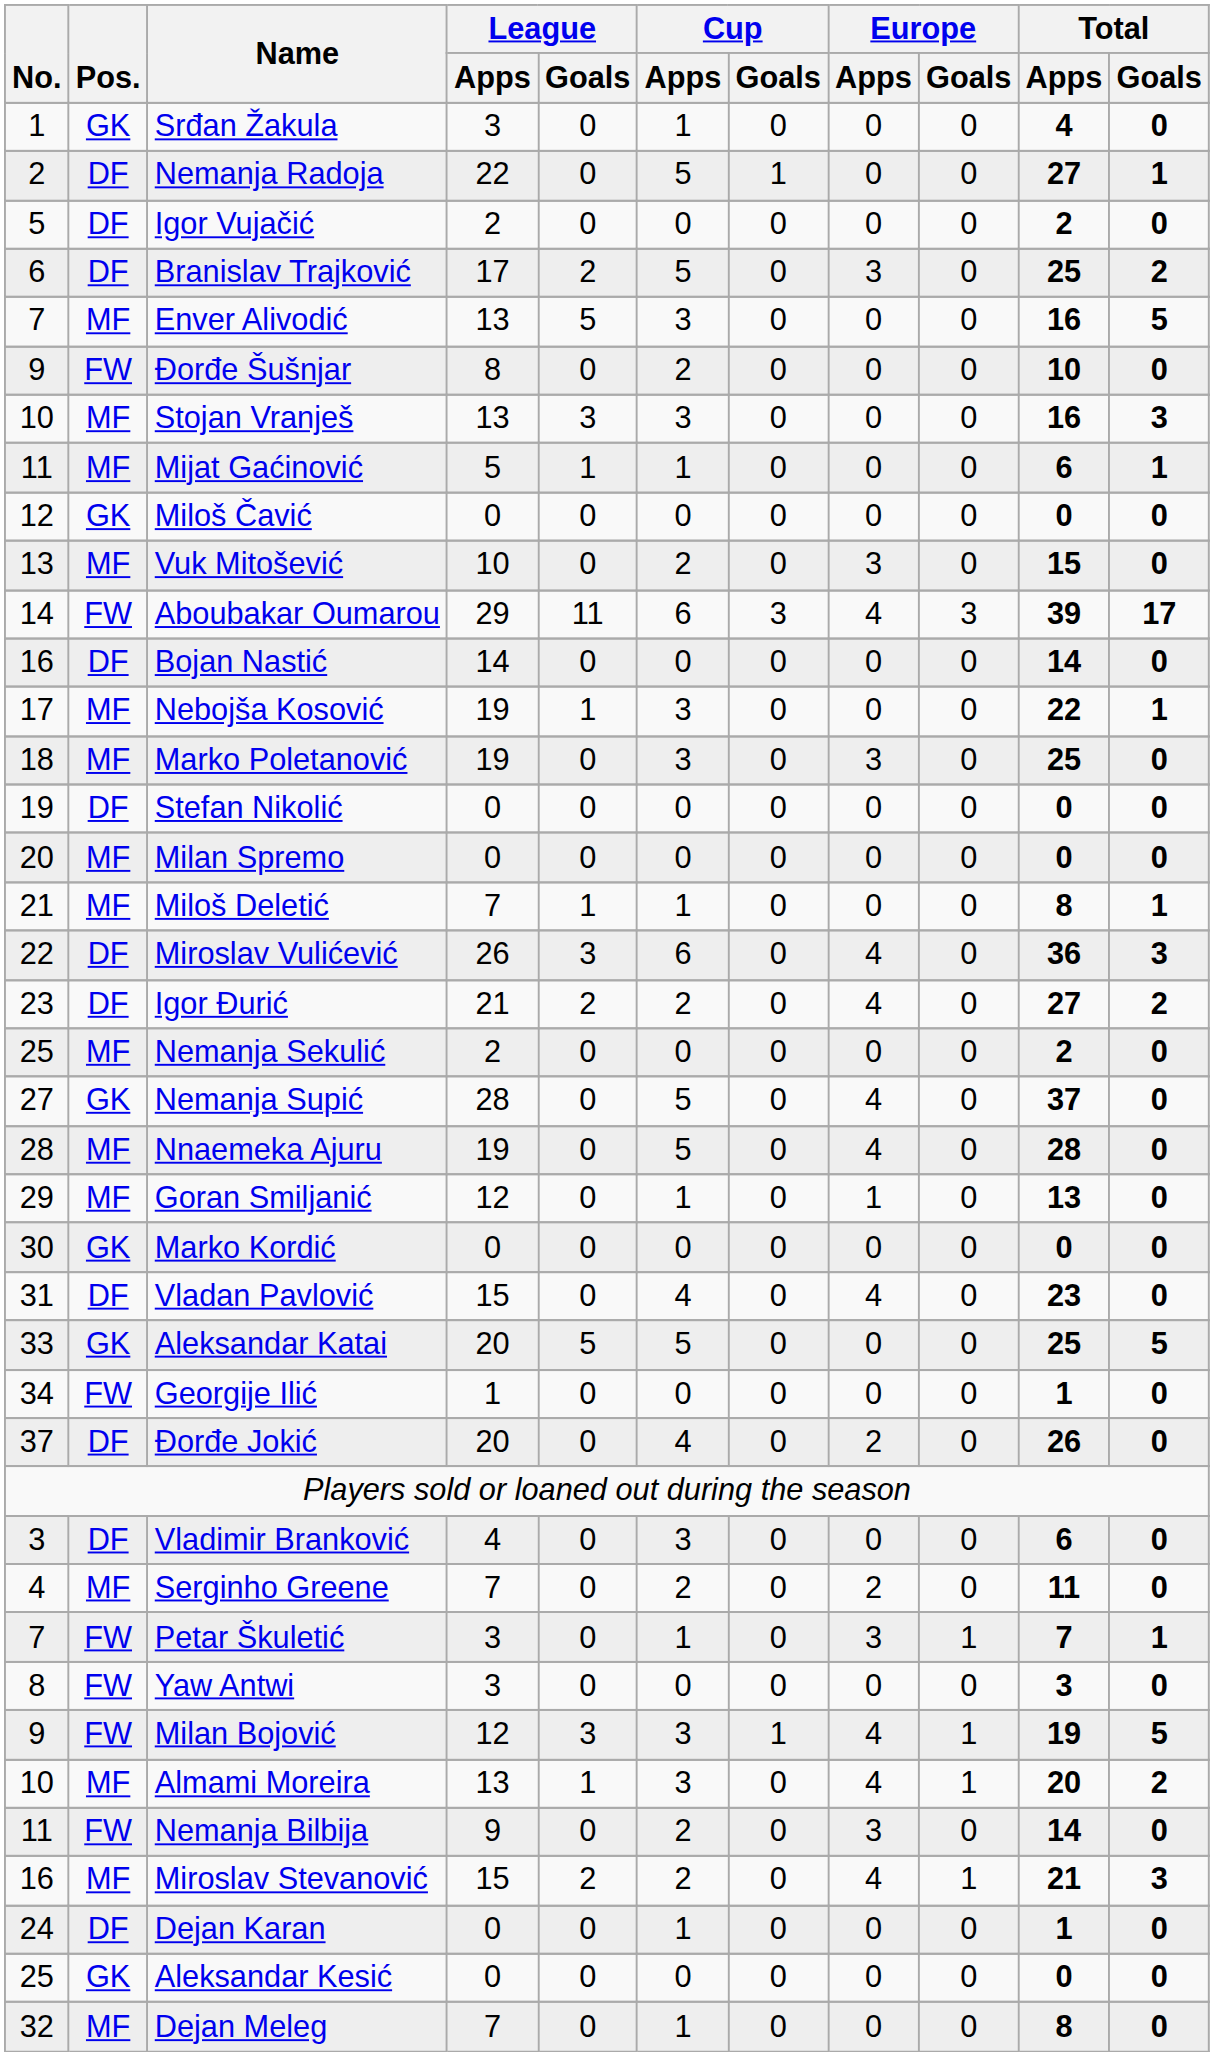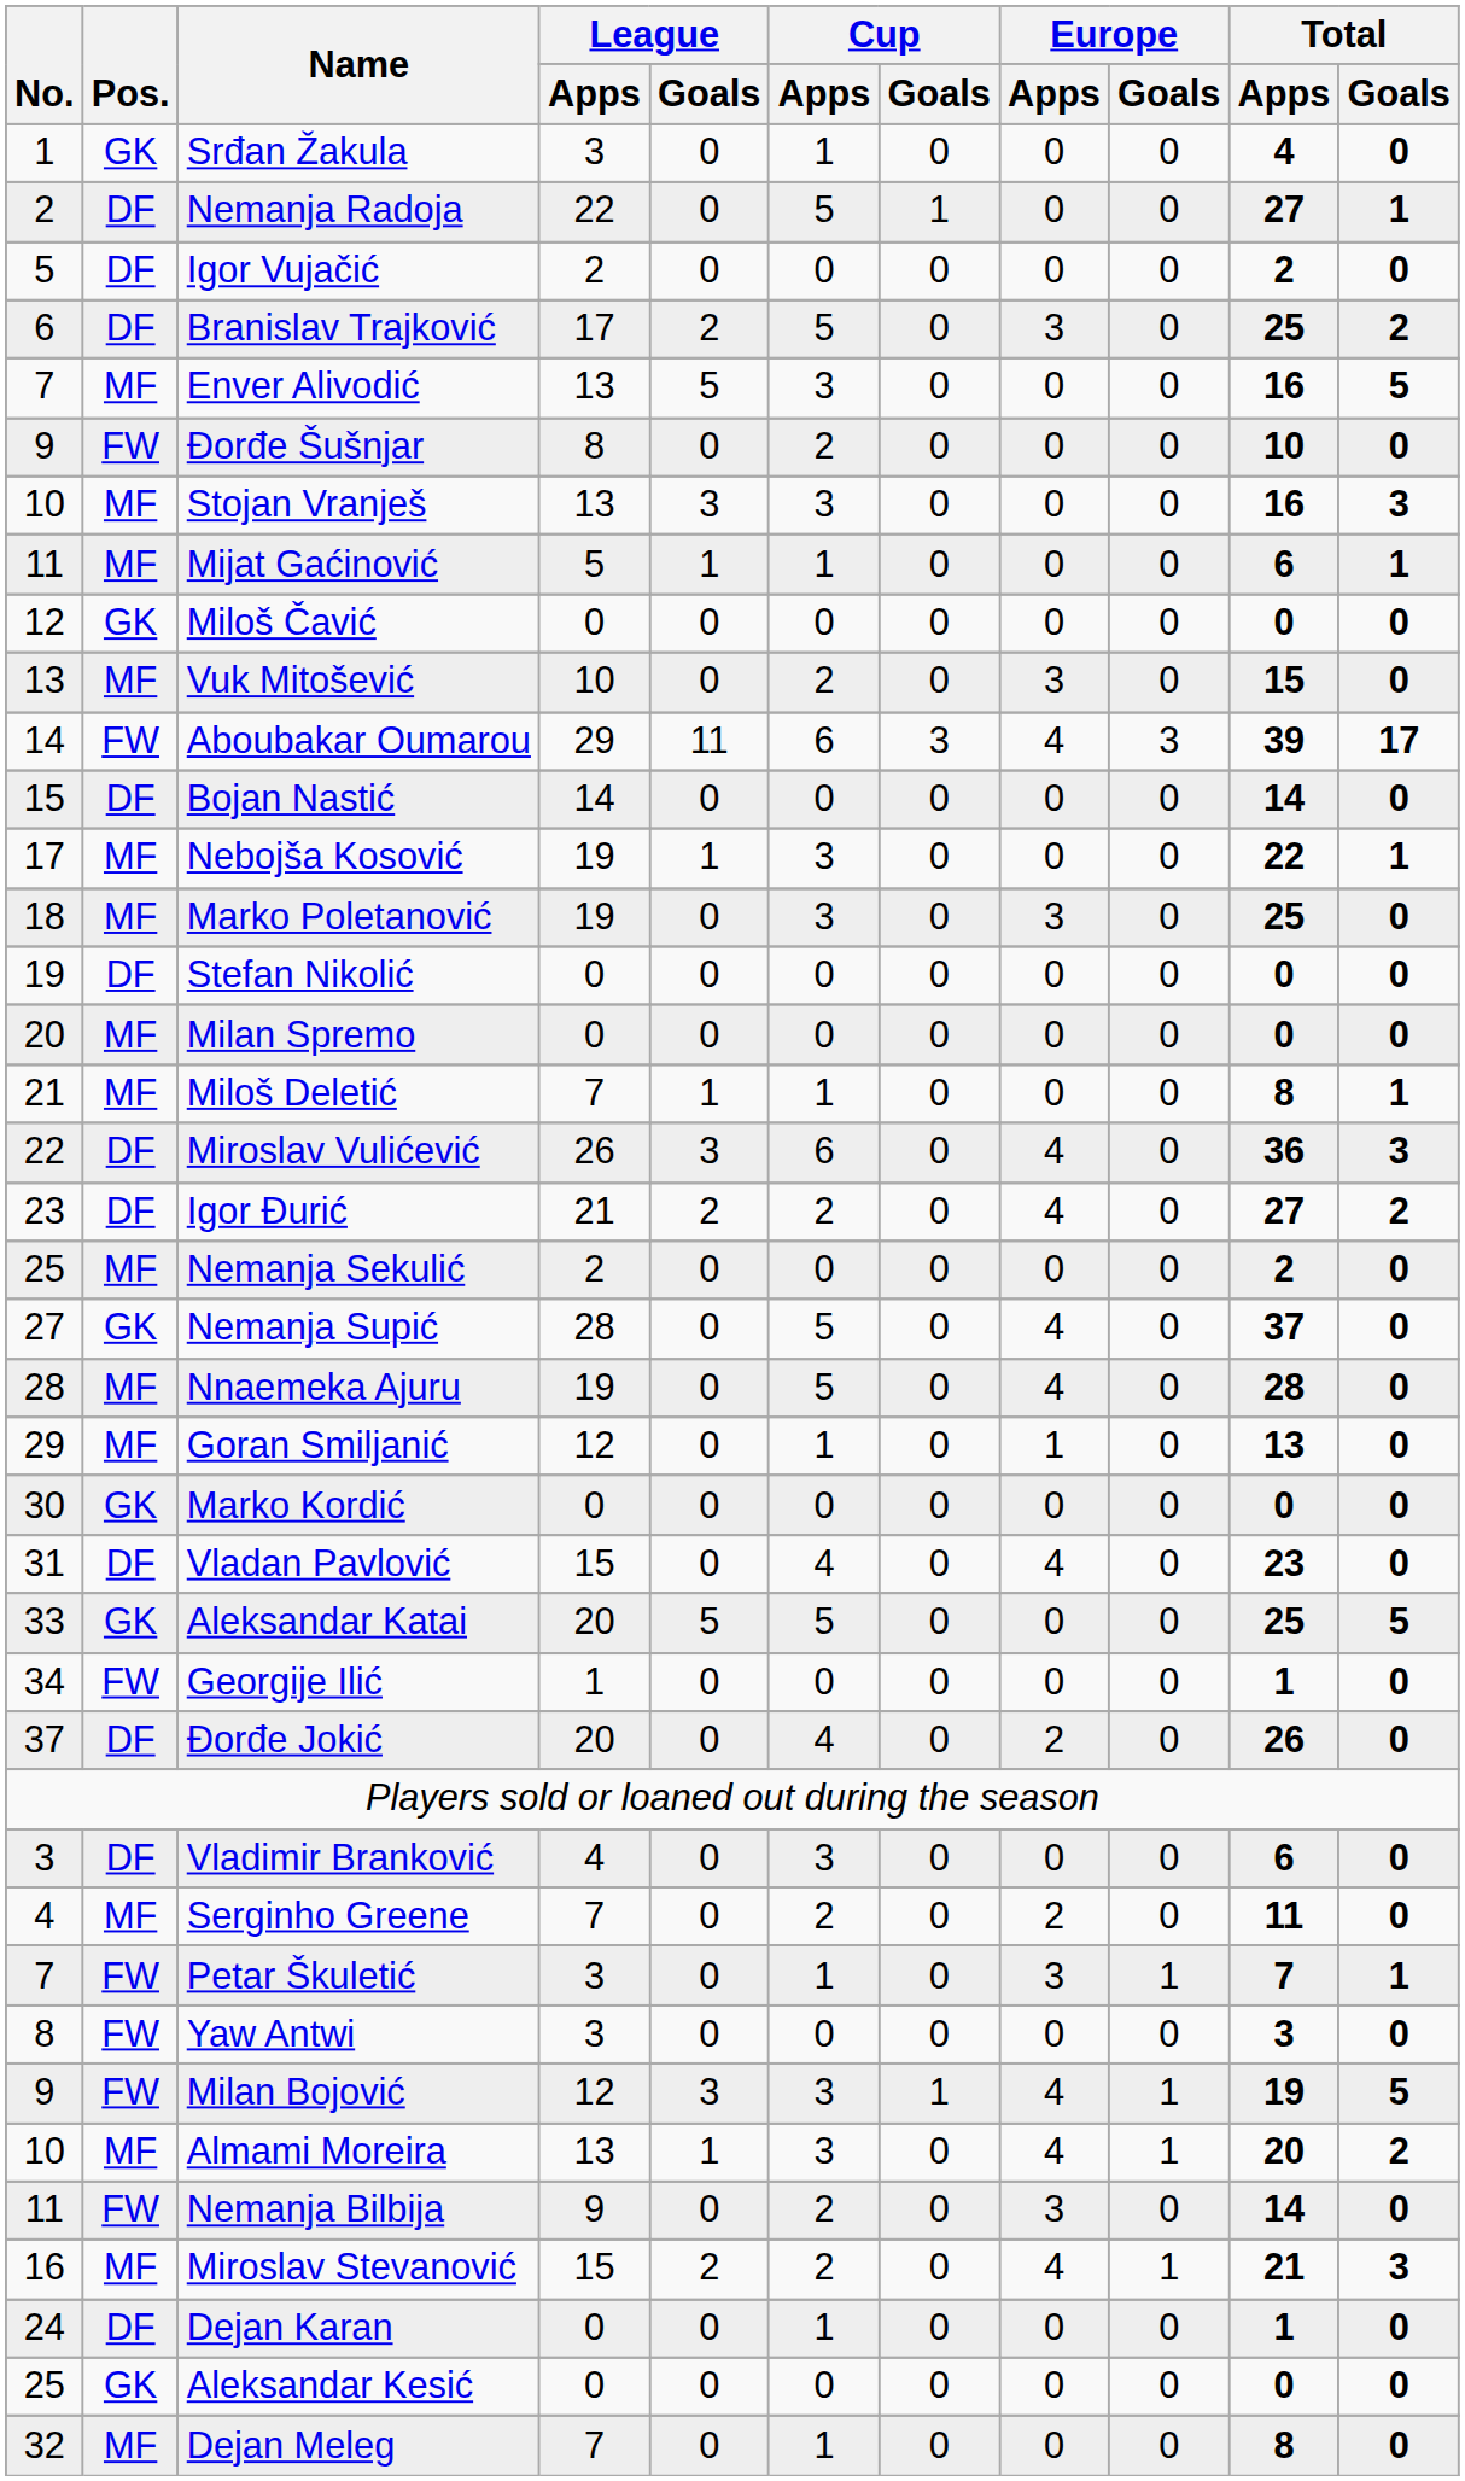 <table class="wikitable" style="text-align:center">
 <tr>
 <th rowspan="2" valign="bottom">No.</th>
 <th rowspan="2" valign="bottom">Pos.</th>
 <th rowspan="2">Name</th>
 <th colspan="2" width="85"><a href='#'>League</a></th>
 <th colspan="2" width="85"><a href='#'>Cup</a></th>
 <th colspan="2" width="85"><a href='#'>Europe</a></th>
 <th colspan="2" width="85">Total</th>
 </tr>
 <tr>
 <th>Apps</th>
 <th>Goals</th>
 <th>Apps</th>
 <th>Goals</th>
 <th>Apps</th>
 <th>Goals</th>
 <th>Apps</th>
 <th>Goals</th>
 </tr>
 <tr>
 </tr>
 <tr>
 <td>1</td>
 <td><a href='#'>GK</a></td>
 <td align="left"> <a href='#'>Srđan Žakula</a></td>
 <td>3</td>
 <td>0</td>
 <td>1</td>
 <td>0</td>
 <td>0</td>
 <td>0</td>
 <td><strong>4</strong></td>
 <td><strong>0</strong></td>
 </tr>
 <tr>
 </tr>
 <tr bgcolor=#EEEEEE>
 <td>2</td>
 <td><a href='#'>DF</a></td>
 <td align="left"> <a href='#'>Nemanja Radoja</a></td>
 <td>22</td>
 <td>0</td>
 <td>5</td>
 <td>1</td>
 <td>0</td>
 <td>0</td>
 <td><strong>27</strong></td>
 <td><strong>1</strong></td>
 </tr>
 <tr>
 </tr>
 <tr>
 <td>5</td>
 <td><a href='#'>DF</a></td>
 <td align="left"> <a href='#'>Igor Vujačić</a></td>
 <td>2</td>
 <td>0</td>
 <td>0</td>
 <td>0</td>
 <td>0</td>
 <td>0</td>
 <td><strong>2</strong></td>
 <td><strong>0</strong></td>
 </tr>
 <tr>
 </tr>
 <tr bgcolor=#EEEEEE>
 <td>6</td>
 <td><a href='#'>DF</a></td>
 <td align="left"> <a href='#'>Branislav Trajković</a></td>
 <td>17</td>
 <td>2</td>
 <td>5</td>
 <td>0</td>
 <td>3</td>
 <td>0</td>
 <td><strong>25</strong></td>
 <td><strong>2</strong></td>
 </tr>
 <tr>
 </tr>
 <tr>
 <td>7</td>
 <td><a href='#'>MF</a></td>
 <td align="left"> <a href='#'>Enver Alivodić</a></td>
 <td>13</td>
 <td>5</td>
 <td>3</td>
 <td>0</td>
 <td>0</td>
 <td>0</td>
 <td><strong>16</strong></td>
 <td><strong>5</strong></td>
 </tr>
 <tr>
 </tr>
 <tr bgcolor=#EEEEEE>
 <td>9</td>
 <td><a href='#'>FW</a></td>
 <td align="left"> <a href='#'>Đorđe Šušnjar</a></td>
 <td>8</td>
 <td>0</td>
 <td>2</td>
 <td>0</td>
 <td>0</td>
 <td>0</td>
 <td><strong>10</strong></td>
 <td><strong>0</strong></td>
 </tr>
 <tr>
 </tr>
 <tr>
 <td>10</td>
 <td><a href='#'>MF</a></td>
 <td align="left"> <a href='#'>Stojan Vranješ</a></td>
 <td>13</td>
 <td>3</td>
 <td>3</td>
 <td>0</td>
 <td>0</td>
 <td>0</td>
 <td><strong>16</strong></td>
 <td><strong>3</strong></td>
 </tr>
 <tr>
 </tr>
 <tr bgcolor=#EEEEEE>
 <td>11</td>
 <td><a href='#'>MF</a></td>
 <td align="left"> <a href='#'>Mijat Gaćinović</a></td>
 <td>5</td>
 <td>1</td>
 <td>1</td>
 <td>0</td>
 <td>0</td>
 <td>0</td>
 <td><strong>6</strong></td>
 <td><strong>1</strong></td>
 </tr>
 <tr>
 </tr>
 <tr>
 <td>12</td>
 <td><a href='#'>GK</a></td>
 <td align="left"> <a href='#'>Miloš Čavić</a></td>
 <td>0</td>
 <td>0</td>
 <td>0</td>
 <td>0</td>
 <td>0</td>
 <td>0</td>
 <td><strong>0</strong></td>
 <td><strong>0</strong></td>
 </tr>
 <tr>
 </tr>
 <tr bgcolor=#EEEEEE>
 <td>13</td>
 <td><a href='#'>MF</a></td>
 <td align="left"> <a href='#'>Vuk Mitošević</a></td>
 <td>10</td>
 <td>0</td>
 <td>2</td>
 <td>0</td>
 <td>3</td>
 <td>0</td>
 <td><strong>15</strong></td>
 <td><strong>0</strong></td>
 </tr>
 <tr>
 </tr>
 <tr>
 <td>14</td>
 <td><a href='#'>FW</a></td>
 <td align="left"> <a href='#'>Aboubakar Oumarou</a></td>
 <td>29</td>
 <td>11</td>
 <td>6</td>
 <td>3</td>
 <td>4</td>
 <td>3</td>
 <td><strong>39</strong></td>
 <td><strong>17</strong></td>
 </tr>
 <tr>
 </tr>
 <tr bgcolor=#EEEEEE>
-<td>16</td>
+<td>15</td>
 <td><a href='#'>DF</a></td>
 <td align="left"> <a href='#'>Bojan Nastić</a></td>
 <td>14</td>
 <td>0</td>
 <td>0</td>
 <td>0</td>
 <td>0</td>
 <td>0</td>
 <td><strong>14</strong></td>
 <td><strong>0</strong></td>
 </tr>
 <tr>
 </tr>
 <tr>
 <td>17</td>
 <td><a href='#'>MF</a></td>
 <td align="left"> <a href='#'>Nebojša Kosović</a></td>
 <td>19</td>
 <td>1</td>
 <td>3</td>
 <td>0</td>
 <td>0</td>
 <td>0</td>
 <td><strong>22</strong></td>
 <td><strong>1</strong></td>
 </tr>
 <tr>
 </tr>
 <tr bgcolor=#EEEEEE>
 <td>18</td>
 <td><a href='#'>MF</a></td>
 <td align="left"> <a href='#'>Marko Poletanović</a></td>
 <td>19</td>
 <td>0</td>
 <td>3</td>
 <td>0</td>
 <td>3</td>
 <td>0</td>
 <td><strong>25</strong></td>
 <td><strong>0</strong></td>
 </tr>
 <tr>
 </tr>
 <tr>
 <td>19</td>
 <td><a href='#'>DF</a></td>
 <td align="left"> <a href='#'>Stefan Nikolić</a></td>
 <td>0</td>
 <td>0</td>
 <td>0</td>
 <td>0</td>
 <td>0</td>
 <td>0</td>
 <td><strong>0</strong></td>
 <td><strong>0</strong></td>
 </tr>
 <tr>
 </tr>
 <tr bgcolor=#EEEEEE>
 <td>20</td>
 <td><a href='#'>MF</a></td>
 <td align="left"> <a href='#'>Milan Spremo</a></td>
 <td>0</td>
 <td>0</td>
 <td>0</td>
 <td>0</td>
 <td>0</td>
 <td>0</td>
 <td><strong>0</strong></td>
 <td><strong>0</strong></td>
 </tr>
 <tr>
 </tr>
 <tr>
 <td>21</td>
 <td><a href='#'>MF</a></td>
 <td align="left"> <a href='#'>Miloš Deletić</a></td>
 <td>7</td>
 <td>1</td>
 <td>1</td>
 <td>0</td>
 <td>0</td>
 <td>0</td>
 <td><strong>8</strong></td>
 <td><strong>1</strong></td>
 </tr>
 <tr>
 </tr>
 <tr bgcolor=#EEEEEE>
 <td>22</td>
 <td><a href='#'>DF</a></td>
 <td align="left"> <a href='#'>Miroslav Vulićević</a></td>
 <td>26</td>
 <td>3</td>
 <td>6</td>
 <td>0</td>
 <td>4</td>
 <td>0</td>
 <td><strong>36</strong></td>
 <td><strong>3</strong></td>
 </tr>
 <tr>
 </tr>
 <tr>
 <td>23</td>
 <td><a href='#'>DF</a></td>
 <td align="left"> <a href='#'>Igor Đurić</a></td>
 <td>21</td>
 <td>2</td>
 <td>2</td>
 <td>0</td>
 <td>4</td>
 <td>0</td>
 <td><strong>27</strong></td>
 <td><strong>2</strong></td>
 </tr>
 <tr>
 </tr>
 <tr bgcolor=#EEEEEE>
 <td>25</td>
 <td><a href='#'>MF</a></td>
 <td align="left"> <a href='#'>Nemanja Sekulić</a></td>
 <td>2</td>
 <td>0</td>
 <td>0</td>
 <td>0</td>
 <td>0</td>
 <td>0</td>
 <td><strong>2</strong></td>
 <td><strong>0</strong></td>
 </tr>
 <tr>
 </tr>
 <tr>
 <td>27</td>
 <td><a href='#'>GK</a></td>
 <td align="left"> <a href='#'>Nemanja Supić</a></td>
 <td>28</td>
 <td>0</td>
 <td>5</td>
 <td>0</td>
 <td>4</td>
 <td>0</td>
 <td><strong>37</strong></td>
 <td><strong>0</strong></td>
 </tr>
 <tr>
 </tr>
 <tr bgcolor=#EEEEEE>
 <td>28</td>
 <td><a href='#'>MF</a></td>
 <td align="left"> <a href='#'>Nnaemeka Ajuru</a></td>
 <td>19</td>
 <td>0</td>
 <td>5</td>
 <td>0</td>
 <td>4</td>
 <td>0</td>
 <td><strong>28</strong></td>
 <td><strong>0</strong></td>
 </tr>
 <tr>
 </tr>
 <tr>
 <td>29</td>
 <td><a href='#'>MF</a></td>
 <td align="left"> <a href='#'>Goran Smiljanić</a></td>
 <td>12</td>
 <td>0</td>
 <td>1</td>
 <td>0</td>
 <td>1</td>
 <td>0</td>
 <td><strong>13</strong></td>
 <td><strong>0</strong></td>
 </tr>
 <tr>
 </tr>
 <tr bgcolor=#EEEEEE>
 <td>30</td>
 <td><a href='#'>GK</a></td>
 <td align="left"> <a href='#'>Marko Kordić</a></td>
 <td>0</td>
 <td>0</td>
 <td>0</td>
 <td>0</td>
 <td>0</td>
 <td>0</td>
 <td><strong>0</strong></td>
 <td><strong>0</strong></td>
 </tr>
 <tr>
 </tr>
 <tr>
 <td>31</td>
 <td><a href='#'>DF</a></td>
 <td align="left"> <a href='#'>Vladan Pavlović</a></td>
 <td>15</td>
 <td>0</td>
 <td>4</td>
 <td>0</td>
 <td>4</td>
 <td>0</td>
 <td><strong>23</strong></td>
 <td><strong>0</strong></td>
 </tr>
 <tr>
 </tr>
 <tr bgcolor=#EEEEEE>
 <td>33</td>
 <td><a href='#'>GK</a></td>
 <td align="left"> <a href='#'>Aleksandar Katai</a></td>
 <td>20</td>
 <td>5</td>
 <td>5</td>
 <td>0</td>
 <td>0</td>
 <td>0</td>
 <td><strong>25</strong></td>
 <td><strong>5</strong></td>
 </tr>
 <tr>
 </tr>
 <tr>
 <td>34</td>
 <td><a href='#'>FW</a></td>
 <td align="left"> <a href='#'>Georgije Ilić</a></td>
 <td>1</td>
 <td>0</td>
 <td>0</td>
 <td>0</td>
 <td>0</td>
 <td>0</td>
 <td><strong>1</strong></td>
 <td><strong>0</strong></td>
 </tr>
 <tr>
 </tr>
 <tr bgcolor=#EEEEEE>
 <td>37</td>
 <td><a href='#'>DF</a></td>
 <td align="left"> <a href='#'>Đorđe Jokić</a></td>
 <td>20</td>
 <td>0</td>
 <td>4</td>
 <td>0</td>
 <td>2</td>
 <td>0</td>
 <td><strong>26</strong></td>
 <td><strong>0</strong></td>
 </tr>
 <tr>
 </tr>
 <tr>
 <td colspan="13"><em>Players sold or loaned out during the season</em></td>
 </tr>
 <tr>
 </tr>
 <tr bgcolor=#EEEEEE>
 <td>3</td>
 <td><a href='#'>DF</a></td>
 <td align="left"> <a href='#'>Vladimir Branković</a></td>
 <td>4</td>
 <td>0</td>
 <td>3</td>
 <td>0</td>
 <td>0</td>
 <td>0</td>
 <td><strong>6</strong></td>
 <td><strong>0</strong></td>
 </tr>
 <tr>
 </tr>
 <tr>
 <td>4</td>
 <td><a href='#'>MF</a></td>
 <td align="left"> <a href='#'>Serginho Greene</a></td>
 <td>7</td>
 <td>0</td>
 <td>2</td>
 <td>0</td>
 <td>2</td>
 <td>0</td>
 <td><strong>11</strong></td>
 <td><strong>0</strong></td>
 </tr>
 <tr>
 </tr>
 <tr bgcolor=#EEEEEE>
 <td>7</td>
 <td><a href='#'>FW</a></td>
 <td align="left"> <a href='#'>Petar Škuletić</a></td>
 <td>3</td>
 <td>0</td>
 <td>1</td>
 <td>0</td>
 <td>3</td>
 <td>1</td>
 <td><strong>7</strong></td>
 <td><strong>1</strong></td>
 </tr>
 <tr>
 </tr>
 <tr>
 <td>8</td>
 <td><a href='#'>FW</a></td>
 <td align="left"> <a href='#'>Yaw Antwi</a></td>
 <td>3</td>
 <td>0</td>
 <td>0</td>
 <td>0</td>
 <td>0</td>
 <td>0</td>
 <td><strong>3</strong></td>
 <td><strong>0</strong></td>
 </tr>
 <tr>
 </tr>
 <tr bgcolor=#EEEEEE>
 <td>9</td>
 <td><a href='#'>FW</a></td>
 <td align="left"> <a href='#'>Milan Bojović</a></td>
 <td>12</td>
 <td>3</td>
 <td>3</td>
 <td>1</td>
 <td>4</td>
 <td>1</td>
 <td><strong>19</strong></td>
 <td><strong>5</strong></td>
 </tr>
 <tr>
 </tr>
 <tr>
 <td>10</td>
 <td><a href='#'>MF</a></td>
 <td align="left"> <a href='#'>Almami Moreira</a></td>
 <td>13</td>
 <td>1</td>
 <td>3</td>
 <td>0</td>
 <td>4</td>
 <td>1</td>
 <td><strong>20</strong></td>
 <td><strong>2</strong></td>
 </tr>
 <tr>
 </tr>
 <tr bgcolor=#EEEEEE>
 <td>11</td>
 <td><a href='#'>FW</a></td>
 <td align="left"> <a href='#'>Nemanja Bilbija</a></td>
 <td>9</td>
 <td>0</td>
 <td>2</td>
 <td>0</td>
 <td>3</td>
 <td>0</td>
 <td><strong>14</strong></td>
 <td><strong>0</strong></td>
 </tr>
 <tr>
 </tr>
 <tr>
 <td>16</td>
 <td><a href='#'>MF</a></td>
 <td align="left"> <a href='#'>Miroslav Stevanović</a></td>
 <td>15</td>
 <td>2</td>
 <td>2</td>
 <td>0</td>
 <td>4</td>
 <td>1</td>
 <td><strong>21</strong></td>
 <td><strong>3</strong></td>
 </tr>
 <tr>
 </tr>
 <tr bgcolor=#EEEEEE>
 <td>24</td>
 <td><a href='#'>DF</a></td>
 <td align="left"> <a href='#'>Dejan Karan</a></td>
 <td>0</td>
 <td>0</td>
 <td>1</td>
 <td>0</td>
 <td>0</td>
 <td>0</td>
 <td><strong>1</strong></td>
 <td><strong>0</strong></td>
 </tr>
 <tr>
 </tr>
 <tr>
 <td>25</td>
 <td><a href='#'>GK</a></td>
 <td align="left"> <a href='#'>Aleksandar Kesić</a></td>
 <td>0</td>
 <td>0</td>
 <td>0</td>
 <td>0</td>
 <td>0</td>
 <td>0</td>
 <td><strong>0</strong></td>
 <td><strong>0</strong></td>
 </tr>
 <tr>
 </tr>
 <tr bgcolor=#EEEEEE>
 <td>32</td>
 <td><a href='#'>MF</a></td>
 <td align="left"> <a href='#'>Dejan Meleg</a></td>
 <td>7</td>
 <td>0</td>
 <td>1</td>
 <td>0</td>
 <td>0</td>
 <td>0</td>
 <td><strong>8</strong></td>
 <td><strong>0</strong></td>
 </tr>
 </table>
